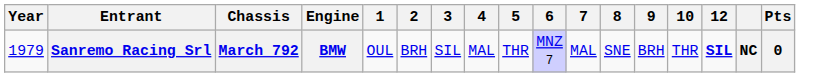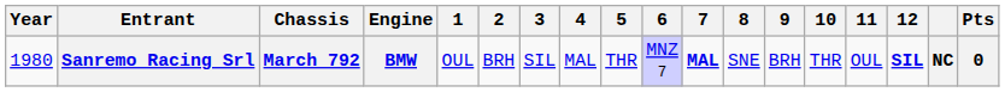 <table class="wikitable" style="text-align:center; font-size:90%">
 <tr>
 <th>Year</th>
 <th>Entrant</th>
 <th>Chassis</th>
 <th>Engine</th>
 <th>1</th>
 <th>2</th>
 <th>3</th>
 <th>4</th>
 <th>5</th>
 <th>6</th>
 <th>7</th>
 <th>8</th>
 <th>9</th>
 <th>10</th>
+<th>11</th>
 <th>12</th>
 <th></th>
 <th>Pts</th>
 </tr>
 <tr>
-<td><a href='#'>1979</a></td>
+<td><a href='#'>1980</a></td>
 <th><a href='#'>Sanremo Racing Srl</a></th>
 <th><a href='#'>March 792</a></th>
 <th><a href='#'>BMW</a></th>
 <td><a href='#'>OUL</a></td>
 <td><a href='#'>BRH</a></td>
 <td><a href='#'>SIL</a></td>
 <td><a href='#'>MAL</a></td>
 <td><a href='#'>THR</a></td>
 <td style="background:#CFCFFF;"><a href='#'>MNZ</a><br><small>7</small></td>
-<td><a href='#'>MAL</a></td>
+<td><strong><a href='#'>MAL</a></strong></td>
 <td><a href='#'>SNE</a></td>
 <td><a href='#'>BRH</a></td>
 <td><a href='#'>THR</a></td>
+<td><a href='#'>OUL</a></td>
 <td><strong><a href='#'>SIL</a></strong></td>
 <th>NC</th>
 <th>0</th>
 </tr>
 </table>
